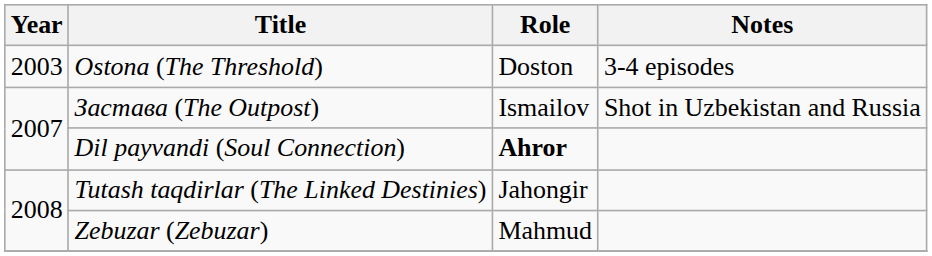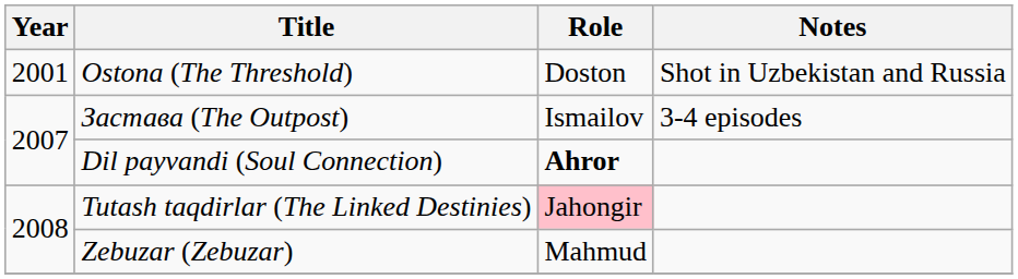 <table class = "wikitable sortable">
 <tr>
 <th>Year</th>
 <th>Title</th>
 <th>Role</th>
 <th class = "unsortable">Notes</th>
 </tr>
 <tr>
-<td rowspan=1>2003</td>
+<td rowspan=1>2001</td>
 <td><em>Ostona</em> (<em>The Threshold</em>)</td>
 <td>Doston</td>
-<td>3-4 episodes</td>
+<td>Shot in Uzbekistan and Russia</td>
 </tr>
 <tr>
 <td rowspan=2>2007</td>
 <td><em>Застава</em> (<em>The Outpost</em>)</td>
 <td>Ismailov</td>
-<td>Shot in Uzbekistan and Russia</td>
+<td>3-4 episodes</td>
 </tr>
 <tr>
 <td><em>Dil payvandi</em> (<em>Soul Connection</em>)</td>
 <td><strong>Ahror</strong></td>
 <td></td>
 </tr>
 <tr>
 <td rowspan=2>2008</td>
 <td><em>Tutash taqdirlar</em> (<em>The Linked Destinies</em>)</td>
-<td>Jahongir</td>
+<td style="background: pink;">Jahongir</td>
 <td></td>
 </tr>
 <tr>
 <td><em>Zebuzar</em> (<em>Zebuzar</em>)</td>
 <td>Mahmud</td>
 <td></td>
 </tr>
 <tr>
 </tr>
 </table>
